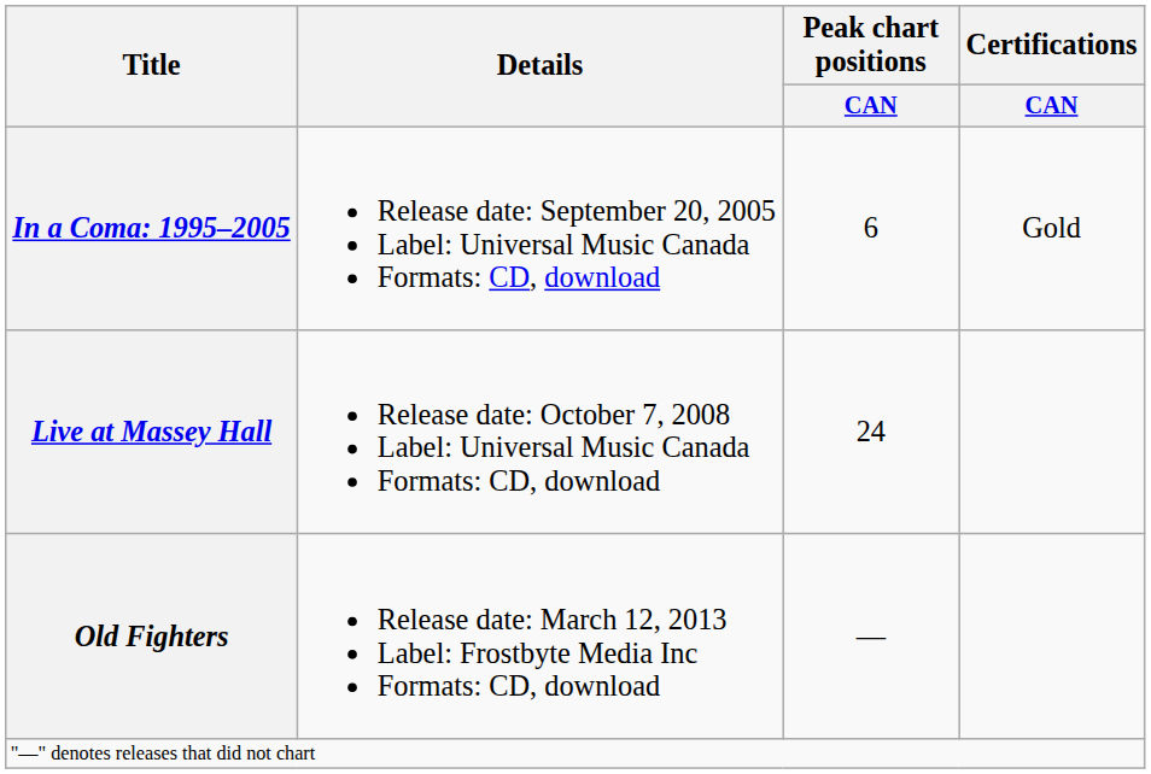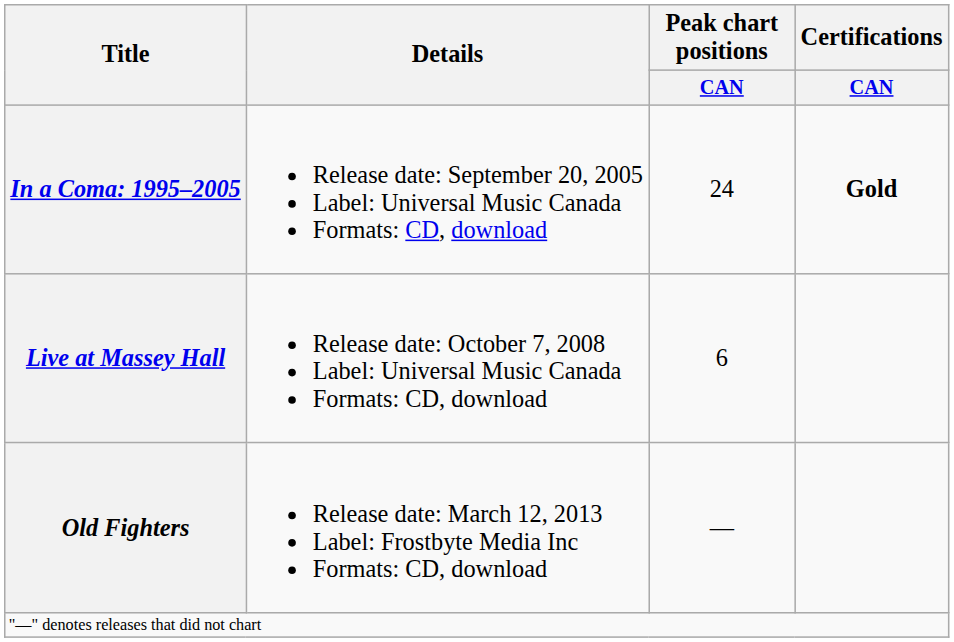 <table class="wikitable">
 <tr>
 <th rowspan="2">Title</th>
 <th rowspan="2">Details</th>
 <th colspan="1">Peak chart positions</th>
 <th colspan="1">Certifications</th>
 </tr>
 <tr style="font-size: smaller;">
 <th width="90"><a href='#'>CAN</a><br></th>
 <th width="90"><a href='#'>CAN</a><br></th>
 </tr>
 <tr>
 <th scope="row"><em><a href='#'>In a Coma: 1995–2005</a></em></th>
 <td><br><ul><li>Release date: September 20, 2005</li><li>Label: Universal Music Canada</li><li>Formats: <a href='#'>CD</a>, <a href='#'>download</a></li></ul></td>
-<td align="center">6</td>
-<td align="center">Gold</td>
+<td align="center">24</td>
+<td align="center"><strong>Gold</strong></td>
 </tr>
 <tr>
 <th scope="row"><em><a href='#'>Live at Massey Hall</a></em></th>
 <td><br><ul><li>Release date: October 7, 2008</li><li>Label: Universal Music Canada</li><li>Formats: CD, download</li></ul></td>
-<td align="center">24</td>
+<td align="center">6</td>
 <td style="text-align:left;"></td>
 </tr>
 <tr>
 <th scope="row"><em>Old Fighters</em></th>
 <td><br><ul><li>Release date: March 12, 2013</li><li>Label: Frostbyte Media Inc</li><li>Formats: CD, download</li></ul></td>
 <td align="center">—</td>
 <td style="text-align:left;"></td>
 </tr>
 <tr>
 <td colspan="10" style="font-size:8pt">"—" denotes releases that did not chart</td>
 </tr>
 </table>
